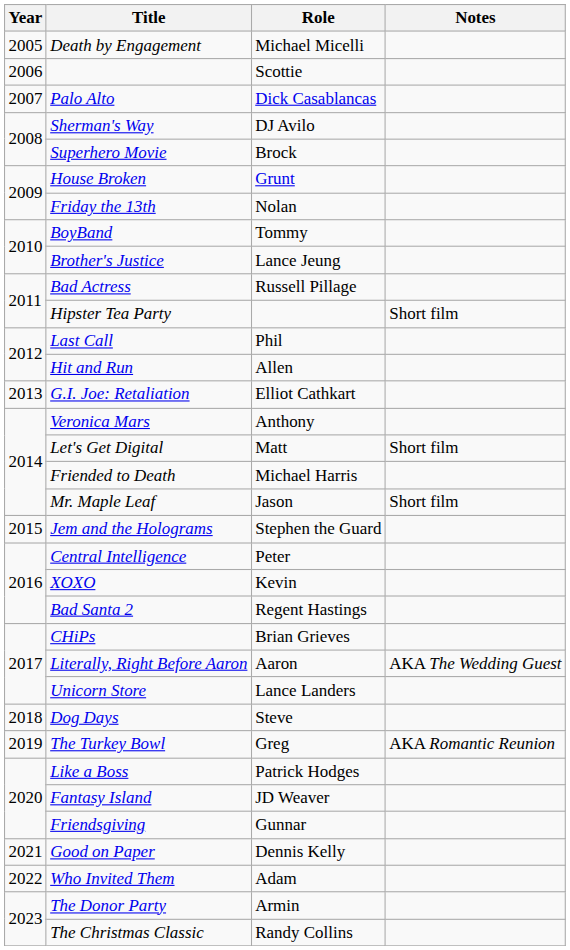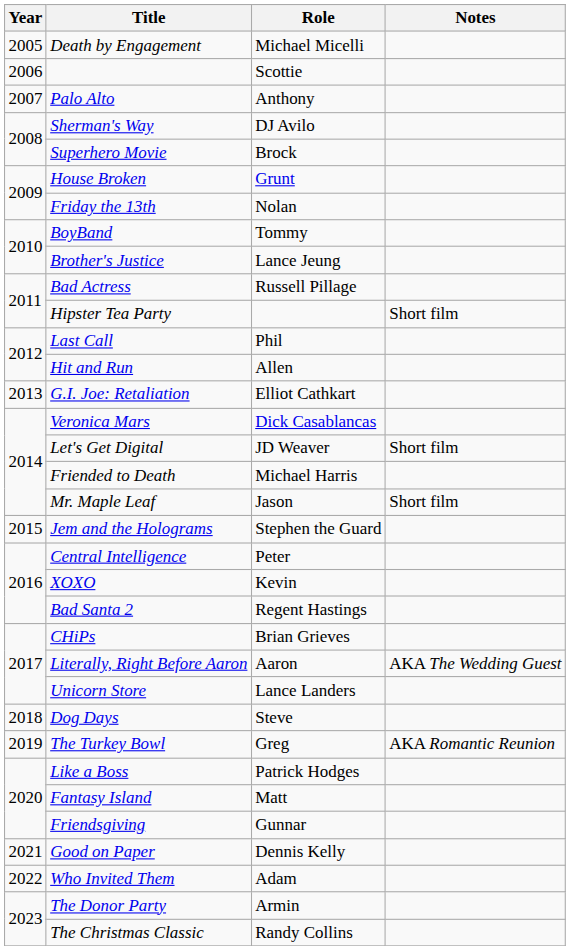 <table class="wikitable sortable">
 <tr>
 <th>Year</th>
 <th>Title</th>
 <th>Role</th>
 <th class="unsortable">Notes</th>
 </tr>
 <tr>
 <td>2005</td>
 <td><em>Death by Engagement</em></td>
 <td>Michael Micelli</td>
 <td></td>
 </tr>
 <tr>
 <td>2006</td>
 <td><em></em></td>
 <td>Scottie</td>
 <td></td>
 </tr>
 <tr>
 <td>2007</td>
 <td><em><a href='#'>Palo Alto</a></em></td>
-<td><a href='#'>Dick Casablancas</a></td>
+<td>Anthony</td>
 <td></td>
 </tr>
 <tr>
 <td rowspan="2">2008</td>
 <td><em><a href='#'>Sherman's Way</a></em></td>
 <td>DJ Avilo</td>
 <td></td>
 </tr>
 <tr>
 <td><em><a href='#'>Superhero Movie</a></em></td>
 <td>Brock</td>
 <td></td>
 </tr>
 <tr>
 <td rowspan="2">2009</td>
 <td><em><a href='#'>House Broken</a></em></td>
 <td><a href='#'>Grunt</a></td>
 <td></td>
 </tr>
 <tr>
 <td><em><a href='#'>Friday the 13th</a></em></td>
 <td>Nolan</td>
 <td></td>
 </tr>
 <tr>
 <td rowspan="2">2010</td>
 <td><em><a href='#'>BoyBand</a></em></td>
 <td>Tommy</td>
 <td></td>
 </tr>
 <tr>
 <td><em><a href='#'>Brother's Justice</a></em></td>
 <td>Lance Jeung</td>
 <td></td>
 </tr>
 <tr>
 <td rowspan="2">2011</td>
 <td><em><a href='#'>Bad Actress</a></em></td>
 <td>Russell Pillage</td>
 <td></td>
 </tr>
 <tr>
 <td><em>Hipster Tea Party</em></td>
 <td></td>
 <td>Short film</td>
 </tr>
 <tr>
 <td rowspan="2">2012</td>
 <td><em><a href='#'>Last Call</a></em></td>
 <td>Phil</td>
 <td></td>
 </tr>
 <tr>
 <td><em><a href='#'>Hit and Run</a></em></td>
 <td>Allen</td>
 <td></td>
 </tr>
 <tr>
 <td>2013</td>
 <td><em><a href='#'>G.I. Joe: Retaliation</a></em></td>
 <td>Elliot Cathkart</td>
 <td></td>
 </tr>
 <tr>
 <td rowspan="4">2014</td>
 <td><em><a href='#'>Veronica Mars</a></em></td>
-<td>Anthony</td>
+<td><a href='#'>Dick Casablancas</a></td>
 <td></td>
 </tr>
 <tr>
 <td><em>Let's Get Digital</em></td>
-<td>Matt</td>
+<td>JD Weaver</td>
 <td>Short film</td>
 </tr>
 <tr>
 <td><em>Friended to Death</em></td>
 <td>Michael Harris</td>
 <td></td>
 </tr>
 <tr>
 <td><em>Mr. Maple Leaf</em></td>
 <td>Jason</td>
 <td>Short film</td>
 </tr>
 <tr>
 <td>2015</td>
 <td><em><a href='#'>Jem and the Holograms</a></em></td>
 <td>Stephen the Guard</td>
 <td></td>
 </tr>
 <tr>
 <td rowspan="3">2016</td>
 <td><em><a href='#'>Central Intelligence</a></em></td>
 <td>Peter</td>
 <td></td>
 </tr>
 <tr>
 <td><em><a href='#'>XOXO</a></em></td>
 <td>Kevin</td>
 <td></td>
 </tr>
 <tr>
 <td><em><a href='#'>Bad Santa 2</a></em></td>
 <td>Regent Hastings</td>
 <td></td>
 </tr>
 <tr>
 <td rowspan="3">2017</td>
 <td><em><a href='#'>CHiPs</a></em></td>
 <td>Brian Grieves</td>
 <td></td>
 </tr>
 <tr>
 <td><em><a href='#'>Literally, Right Before Aaron</a></em></td>
 <td>Aaron</td>
 <td>AKA <em>The Wedding Guest</em></td>
 </tr>
 <tr>
 <td><em><a href='#'>Unicorn Store</a></em></td>
 <td>Lance Landers</td>
 <td></td>
 </tr>
 <tr>
 <td>2018</td>
 <td><em><a href='#'>Dog Days</a></em></td>
 <td>Steve</td>
 <td></td>
 </tr>
 <tr>
 <td>2019</td>
 <td><em><a href='#'>The Turkey Bowl</a></em></td>
 <td>Greg</td>
 <td>AKA <em>Romantic Reunion</em></td>
 </tr>
 <tr>
 <td rowspan="3">2020</td>
 <td><em><a href='#'>Like a Boss</a></em></td>
 <td>Patrick Hodges</td>
 <td></td>
 </tr>
 <tr>
 <td><em><a href='#'>Fantasy Island</a></em></td>
-<td>JD Weaver</td>
+<td>Matt</td>
 <td></td>
 </tr>
 <tr>
 <td><em><a href='#'>Friendsgiving</a></em></td>
 <td>Gunnar</td>
 <td></td>
 </tr>
 <tr>
 <td>2021</td>
 <td><em><a href='#'>Good on Paper</a></em></td>
 <td>Dennis Kelly</td>
 <td></td>
 </tr>
 <tr>
 <td>2022</td>
 <td><em><a href='#'>Who Invited Them</a></em></td>
 <td>Adam</td>
 <td></td>
 </tr>
 <tr>
 <td rowspan="2">2023</td>
 <td><em><a href='#'>The Donor Party</a></em></td>
 <td>Armin</td>
 <td></td>
 </tr>
 <tr>
 <td><em>The Christmas Classic</em></td>
 <td>Randy Collins</td>
 <td></td>
 </tr>
 </table>
